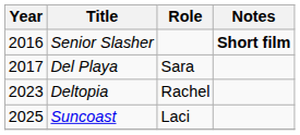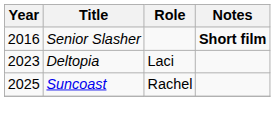 <table class="wikitable sortable">
 <tr>
 <th scope="col">Year</th>
 <th scope="col">Title</th>
 <th scope="col">Role</th>
 <th scope="col" class="unsortable">Notes</th>
 </tr>
 <tr>
 <td>2016</td>
 <td><em>Senior Slasher</em></td>
 <td></td>
 <td><strong>Short film</strong></td>
 </tr>
 <tr>
-<td>2017</td>
-<td><em>Del Playa</em></td>
-<td>Sara</td>
-<td></td>
-</tr>
-<tr>
 <td>2023</td>
 <td><em>Deltopia</em></td>
-<td>Rachel</td>
+<td>Laci</td>
 <td></td>
 </tr>
 <tr>
 <td>2025</td>
 <td><em><a href='#'>Suncoast</a></em></td>
-<td>Laci</td>
+<td>Rachel</td>
 <td></td>
 </tr>
 <tr>
 </tr>
 </table>
